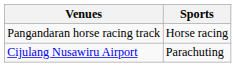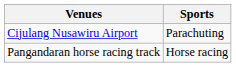 <table class="wikitable">
 <tr>
 <th>Venues</th>
 <th>Sports</th>
 </tr>
 <tr>
+<td><a href='#'>Cijulang Nusawiru Airport</a></td>
+<td>Parachuting</td>
+</tr>
+<tr>
 <td>Pangandaran horse racing track</td>
 <td>Horse racing</td>
 </tr>
-<tr>
-<td><a href='#'>Cijulang Nusawiru Airport</a></td>
-<td>Parachuting</td>
-</tr>
 </table>
